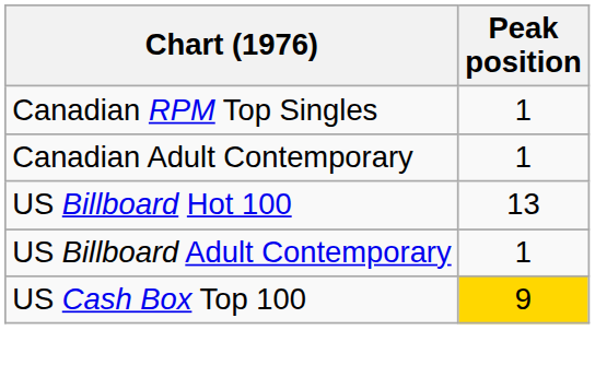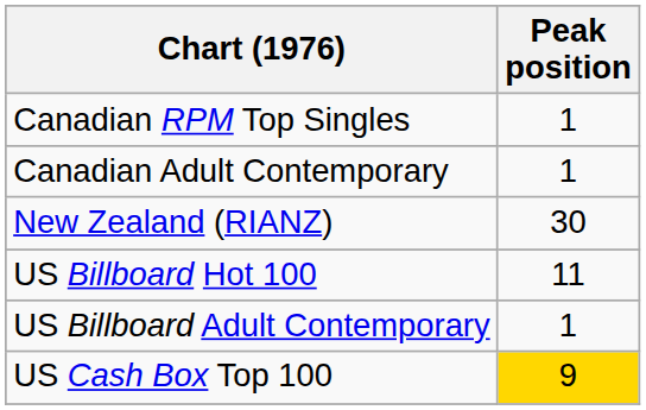 <table class="wikitable sortable">
 <tr>
 <th align="left">Chart (1976)</th>
 <th align="left">Peak<br>position</th>
 </tr>
 <tr>
 <td>Canadian <em><a href='#'>RPM</a></em> Top Singles</td>
 <td style="text-align:center;">1</td>
 </tr>
 <tr>
 <td>Canadian Adult Contemporary</td>
 <td style="text-align:center;">1</td>
 </tr>
 <tr>
+<td align="left"><a href='#'>New Zealand</a> (<a href='#'>RIANZ</a>)</td>
+<td style="text-align:center;">30</td>
+</tr>
+<tr>
 <td align="left">US <em><a href='#'>Billboard</a></em> <a href='#'>Hot 100</a></td>
-<td style="text-align:center;">13</td>
+<td style="text-align:center;">11</td>
 </tr>
 <tr>
 <td align="left">US <em>Billboard</em> <a href='#'>Adult Contemporary</a></td>
 <td style="text-align:center;">1</td>
 </tr>
 <tr>
 <td align="left">US <em><a href='#'>Cash Box</a></em> Top 100</td>
 <td style="background: gold; text-align:center;">9</td>
 </tr>
 </table>
